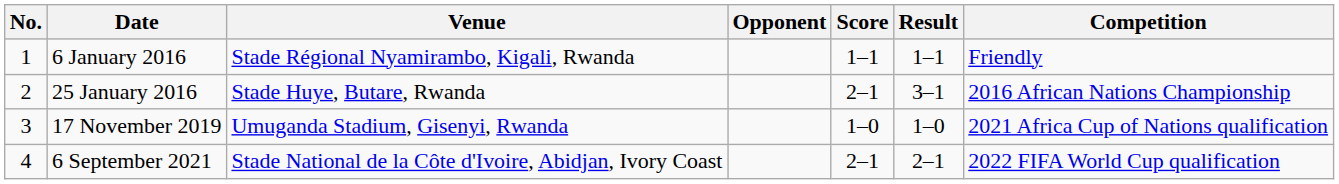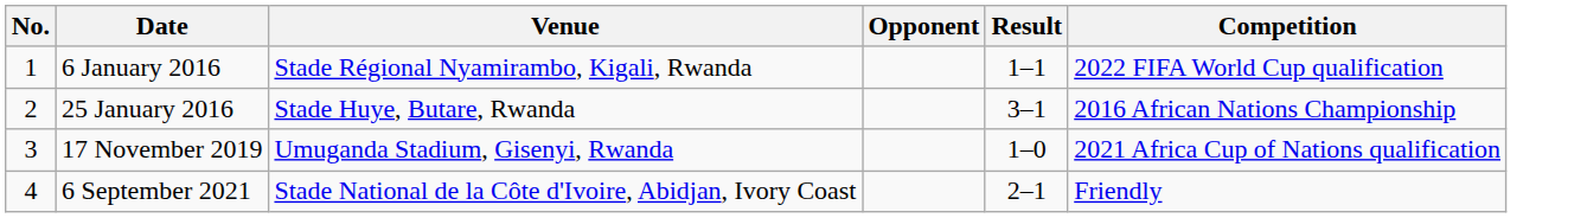 <table class="wikitable sortable">
 <tr>
 <th scope="col">No.</th>
 <th scope="col">Date</th>
 <th scope="col">Venue</th>
 <th scope="col">Opponent</th>
-<th scope="col">Score</th>
 <th scope="col">Result</th>
 <th scope="col">Competition</th>
 </tr>
 <tr>
 <td align="center">1</td>
 <td>6 January 2016</td>
 <td><a href='#'>Stade Régional Nyamirambo</a>, <a href='#'>Kigali</a>, Rwanda</td>
 <td></td>
 <td align="center">1–1</td>
-<td align="center">1–1</td>
-<td><a href='#'>Friendly</a></td>
+<td><a href='#'>2022 FIFA World Cup qualification</a></td>
 </tr>
 <tr>
 <td align="center">2</td>
 <td>25 January 2016</td>
 <td><a href='#'>Stade Huye</a>, <a href='#'>Butare</a>, Rwanda</td>
 <td></td>
-<td align="center">2–1</td>
 <td align="center">3–1</td>
 <td><a href='#'>2016 African Nations Championship</a></td>
 </tr>
 <tr>
 <td align="center">3</td>
 <td>17 November 2019</td>
 <td><a href='#'>Umuganda Stadium</a>, <a href='#'>Gisenyi</a>, <a href='#'>Rwanda</a></td>
 <td></td>
 <td align="center">1–0</td>
-<td align="center">1–0</td>
 <td><a href='#'>2021 Africa Cup of Nations qualification</a></td>
 </tr>
 <tr>
 <td align="center">4</td>
 <td>6 September 2021</td>
 <td><a href='#'>Stade National de la Côte d'Ivoire</a>, <a href='#'>Abidjan</a>, Ivory Coast</td>
 <td></td>
 <td align="center">2–1</td>
-<td align="center">2–1</td>
-<td><a href='#'>2022 FIFA World Cup qualification</a></td>
+<td><a href='#'>Friendly</a></td>
 </tr>
 </table>
